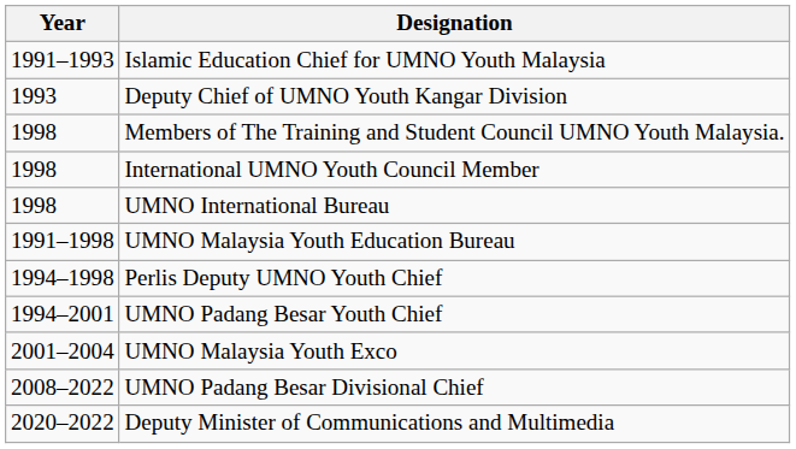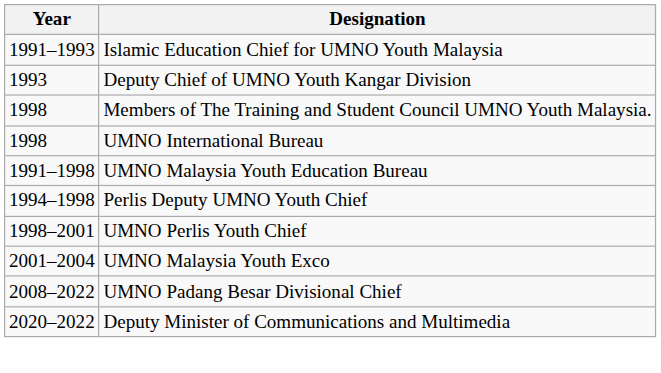 <table class="wikitable">
 <tr>
 <th>Year</th>
 <th>Designation</th>
 </tr>
 <tr>
 <td>1991–1993</td>
 <td>Islamic Education Chief for UMNO Youth Malaysia</td>
 </tr>
 <tr>
 <td>1993</td>
 <td>Deputy Chief of UMNO Youth Kangar Division</td>
 </tr>
 <tr>
 <td>1998</td>
 <td>Members of The Training and Student Council UMNO Youth Malaysia.</td>
 </tr>
 <tr>
 <td>1998</td>
-<td>International UMNO Youth Council Member</td>
-</tr>
-<tr>
-<td>1998</td>
 <td>UMNO International Bureau</td>
 </tr>
 <tr>
 <td>1991–1998</td>
 <td>UMNO Malaysia Youth Education Bureau</td>
 </tr>
 <tr>
 <td>1994–1998</td>
 <td>Perlis Deputy UMNO Youth Chief</td>
 </tr>
 <tr>
-<td>1994–2001</td>
-<td>UMNO Padang Besar Youth Chief</td>
+<td>1998–2001</td>
+<td>UMNO Perlis Youth Chief</td>
 </tr>
 <tr>
 <td>2001–2004</td>
 <td>UMNO Malaysia Youth Exco</td>
 </tr>
 <tr>
 <td>2008–2022</td>
 <td>UMNO Padang Besar Divisional Chief</td>
 </tr>
 <tr>
 <td>2020–2022</td>
 <td>Deputy Minister of Communications and Multimedia</td>
 </tr>
 </table>
